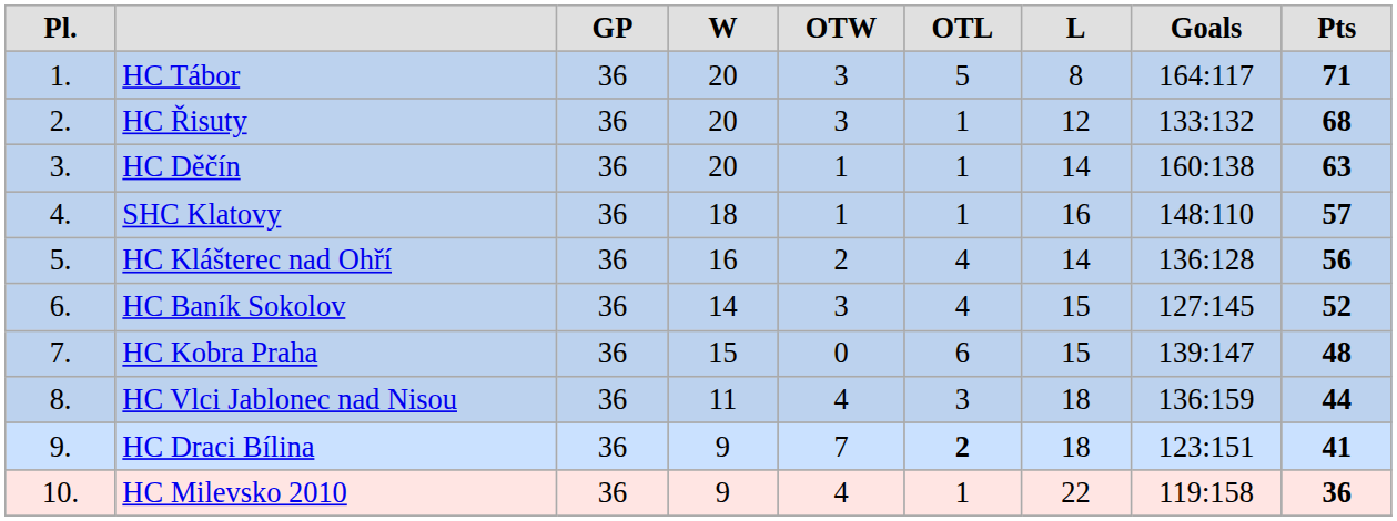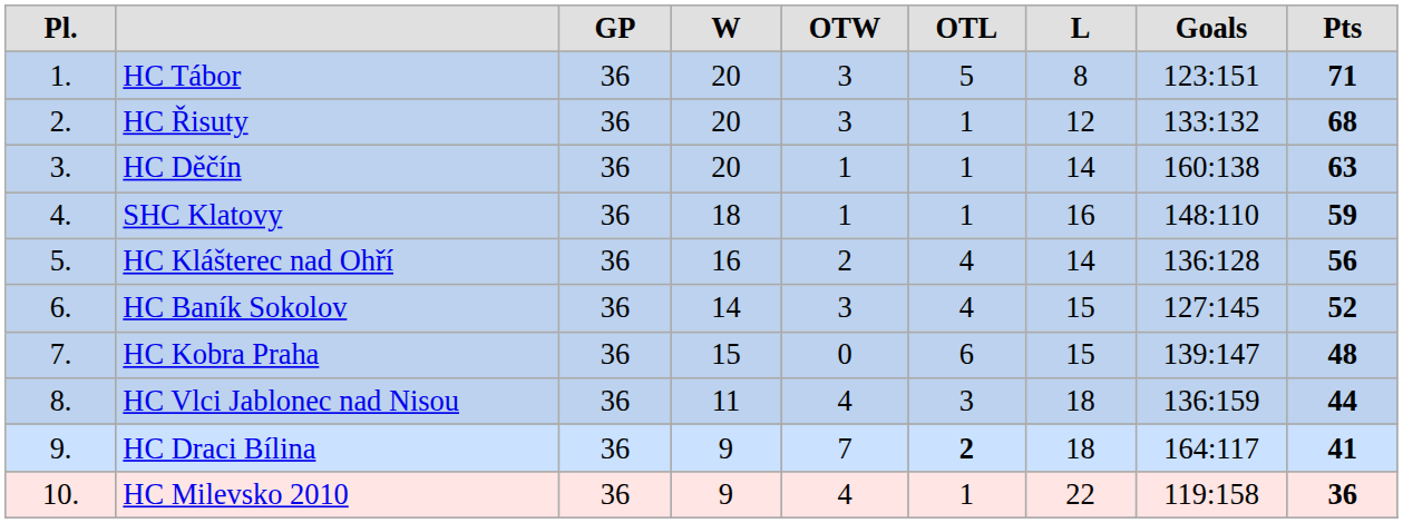 <table class="wikitable" style="width:60%; text-align: center">
 <tr style="font-weight:bold; background-color:#e0e0e0">
 <td width="5%">Pl.</td>
 <td width="20%"></td>
 <td width="5%">GP</td>
 <td width="5%">W</td>
 <td width="5%">OTW</td>
 <td width="5%">OTL</td>
 <td width="5%">L</td>
 <td width="5%">Goals</td>
 <td width="5%">Pts</td>
 </tr>
 <tr style="background-color:#BCD2EE">
 <td>1.</td>
 <td style="text-align: left"><a href='#'>HC Tábor</a></td>
 <td>36</td>
 <td>20</td>
 <td>3</td>
 <td>5</td>
 <td>8</td>
-<td>164:117</td>
+<td>123:151</td>
 <td><strong>71</strong></td>
 </tr>
 <tr style="background-color:#BCD2EE">
 <td>2.</td>
 <td style="text-align: left"><a href='#'>HC Řisuty</a></td>
 <td>36</td>
 <td>20</td>
 <td>3</td>
 <td>1</td>
 <td>12</td>
 <td>133:132</td>
 <td><strong>68</strong></td>
 </tr>
 <tr style="background-color:#BCD2EE">
 <td>3.</td>
 <td style="text-align: left"><a href='#'>HC Děčín</a></td>
 <td>36</td>
 <td>20</td>
 <td>1</td>
 <td>1</td>
 <td>14</td>
 <td>160:138</td>
 <td><strong>63</strong></td>
 </tr>
 <tr style="background-color:#BCD2EE">
 <td>4.</td>
 <td style="text-align: left"><a href='#'>SHC Klatovy</a></td>
 <td>36</td>
 <td>18</td>
 <td>1</td>
 <td>1</td>
 <td>16</td>
 <td>148:110</td>
-<td><strong>57</strong></td>
+<td><strong>59</strong></td>
 </tr>
 <tr style="background-color:#BCD2EE">
 <td>5.</td>
 <td style="text-align: left"><a href='#'>HC Klášterec nad Ohří</a></td>
 <td>36</td>
 <td>16</td>
 <td>2</td>
 <td>4</td>
 <td>14</td>
 <td>136:128</td>
 <td><strong>56</strong></td>
 </tr>
 <tr style="background-color:#BCD2EE">
 <td>6.</td>
 <td style="text-align: left"><a href='#'>HC Baník Sokolov</a></td>
 <td>36</td>
 <td>14</td>
 <td>3</td>
 <td>4</td>
 <td>15</td>
 <td>127:145</td>
 <td><strong>52</strong></td>
 </tr>
 <tr style="background-color:#BCD2EE">
 <td>7.</td>
 <td style="text-align: left"><a href='#'>HC Kobra Praha</a></td>
 <td>36</td>
 <td>15</td>
 <td>0</td>
 <td>6</td>
 <td>15</td>
 <td>139:147</td>
 <td><strong>48</strong></td>
 </tr>
 <tr style="background-color:#BCD2EE">
 <td>8.</td>
 <td style="text-align: left"><a href='#'>HC Vlci Jablonec nad Nisou</a></td>
 <td>36</td>
 <td>11</td>
 <td>4</td>
 <td>3</td>
 <td>18</td>
 <td>136:159</td>
 <td><strong>44</strong></td>
 </tr>
 <tr style="background-color:#CAE1FF">
 <td>9.</td>
 <td style="text-align: left"><a href='#'>HC Draci Bílina</a></td>
 <td>36</td>
 <td>9</td>
 <td>7</td>
 <td><strong>2</strong></td>
 <td>18</td>
-<td>123:151</td>
+<td>164:117</td>
 <td><strong>41</strong></td>
 </tr>
 <tr style="background-color:#ffe5e3">
 <td>10.</td>
 <td style="text-align: left"><a href='#'>HC Milevsko 2010</a></td>
 <td>36</td>
 <td>9</td>
 <td>4</td>
 <td>1</td>
 <td>22</td>
 <td>119:158</td>
 <td><strong>36</strong></td>
 </tr>
 </table>
